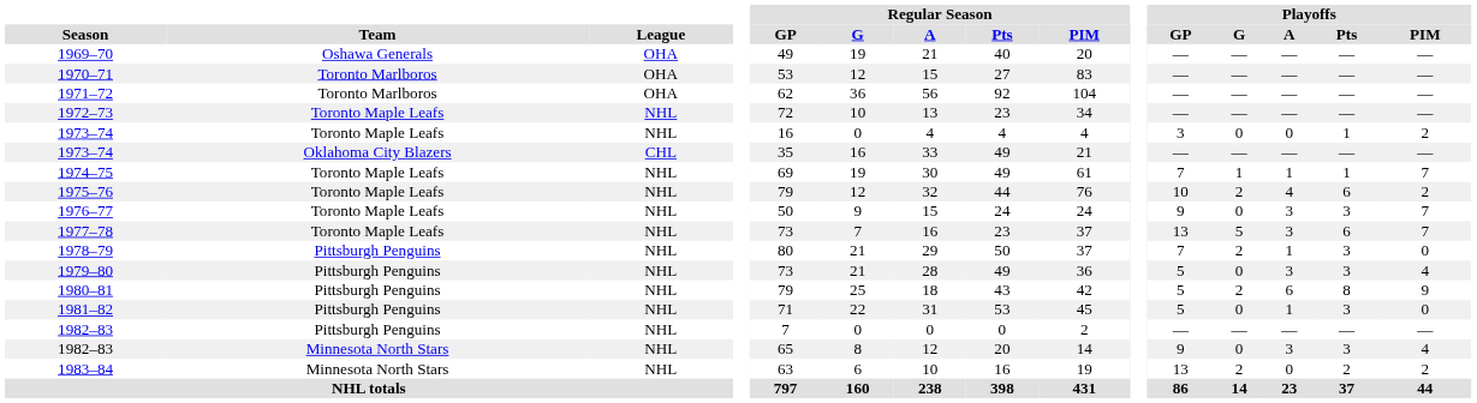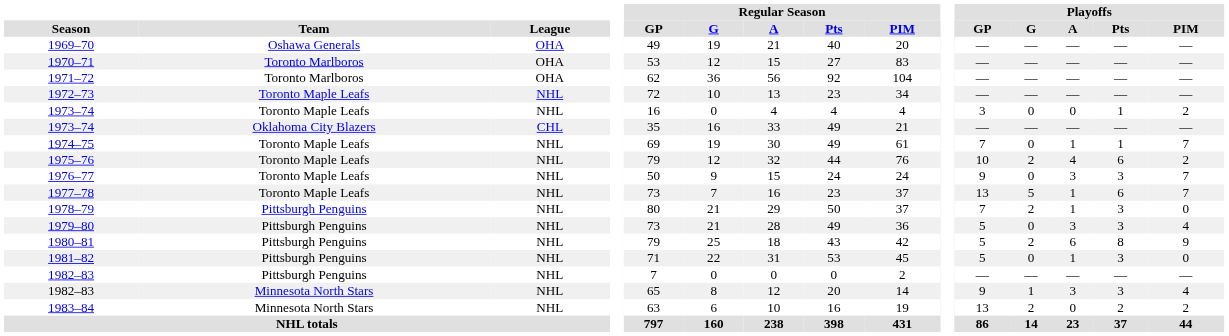 <table border="0" cellpadding="1" cellspacing="0" style="text-align:center; width:75%">
 <tr bgcolor="#e0e0e0">
 <th colspan="3"  bgcolor="#ffffff"> </th>
 <th rowspan="99" bgcolor="#ffffff"> </th>
 <th colspan="5">Regular Season</th>
 <th rowspan="99" bgcolor="#ffffff"> </th>
 <th colspan="5">Playoffs</th>
 </tr>
 <tr bgcolor="#e0e0e0">
 <th>Season</th>
 <th>Team</th>
 <th>League</th>
 <th>GP</th>
 <th><a href='#'>G</a></th>
 <th><a href='#'>A</a></th>
 <th><a href='#'>Pts</a></th>
 <th><a href='#'>PIM</a></th>
 <th>GP</th>
 <th>G</th>
 <th>A</th>
 <th>Pts</th>
 <th>PIM</th>
 </tr>
 <tr>
 <td><a href='#'>1969–70</a></td>
 <td><a href='#'>Oshawa Generals</a></td>
 <td><a href='#'>OHA</a></td>
 <td>49</td>
 <td>19</td>
 <td>21</td>
 <td>40</td>
 <td>20</td>
 <td>—</td>
 <td>—</td>
 <td>—</td>
 <td>—</td>
 <td>—</td>
 </tr>
 <tr bgcolor="#f0f0f0">
 <td><a href='#'>1970–71</a></td>
 <td><a href='#'>Toronto Marlboros</a></td>
 <td>OHA</td>
 <td>53</td>
 <td>12</td>
 <td>15</td>
 <td>27</td>
 <td>83</td>
 <td>—</td>
 <td>—</td>
 <td>—</td>
 <td>—</td>
 <td>—</td>
 </tr>
 <tr>
 <td><a href='#'>1971–72</a></td>
 <td>Toronto Marlboros</td>
 <td>OHA</td>
 <td>62</td>
 <td>36</td>
 <td>56</td>
 <td>92</td>
 <td>104</td>
 <td>—</td>
 <td>—</td>
 <td>—</td>
 <td>—</td>
 <td>—</td>
 </tr>
 <tr bgcolor="#f0f0f0">
 <td><a href='#'>1972–73</a></td>
 <td><a href='#'>Toronto Maple Leafs</a></td>
 <td><a href='#'>NHL</a></td>
 <td>72</td>
 <td>10</td>
 <td>13</td>
 <td>23</td>
 <td>34</td>
 <td>—</td>
 <td>—</td>
 <td>—</td>
 <td>—</td>
 <td>—</td>
 </tr>
 <tr>
 <td><a href='#'>1973–74</a></td>
 <td>Toronto Maple Leafs</td>
 <td>NHL</td>
 <td>16</td>
 <td>0</td>
 <td>4</td>
 <td>4</td>
 <td>4</td>
 <td>3</td>
 <td>0</td>
 <td>0</td>
 <td>1</td>
 <td>2</td>
 </tr>
 <tr bgcolor="#f0f0f0">
 <td><a href='#'>1973–74</a></td>
 <td><a href='#'>Oklahoma City Blazers</a></td>
 <td><a href='#'>CHL</a></td>
 <td>35</td>
 <td>16</td>
 <td>33</td>
 <td>49</td>
 <td>21</td>
 <td>—</td>
 <td>—</td>
 <td>—</td>
 <td>—</td>
 <td>—</td>
 </tr>
 <tr>
 <td><a href='#'>1974–75</a></td>
 <td>Toronto Maple Leafs</td>
 <td>NHL</td>
 <td>69</td>
 <td>19</td>
 <td>30</td>
 <td>49</td>
 <td>61</td>
 <td>7</td>
-<td>1</td>
+<td>0</td>
 <td>1</td>
 <td>1</td>
 <td>7</td>
 </tr>
 <tr bgcolor="#f0f0f0">
 <td><a href='#'>1975–76</a></td>
 <td>Toronto Maple Leafs</td>
 <td>NHL</td>
 <td>79</td>
 <td>12</td>
 <td>32</td>
 <td>44</td>
 <td>76</td>
 <td>10</td>
 <td>2</td>
 <td>4</td>
 <td>6</td>
 <td>2</td>
 </tr>
 <tr>
 <td><a href='#'>1976–77</a></td>
 <td>Toronto Maple Leafs</td>
 <td>NHL</td>
 <td>50</td>
 <td>9</td>
 <td>15</td>
 <td>24</td>
 <td>24</td>
 <td>9</td>
 <td>0</td>
 <td>3</td>
 <td>3</td>
 <td>7</td>
 </tr>
 <tr bgcolor="#f0f0f0">
 <td><a href='#'>1977–78</a></td>
 <td>Toronto Maple Leafs</td>
 <td>NHL</td>
 <td>73</td>
 <td>7</td>
 <td>16</td>
 <td>23</td>
 <td>37</td>
 <td>13</td>
 <td>5</td>
-<td>3</td>
+<td>1</td>
 <td>6</td>
 <td>7</td>
 </tr>
 <tr>
 <td><a href='#'>1978–79</a></td>
 <td><a href='#'>Pittsburgh Penguins</a></td>
 <td>NHL</td>
 <td>80</td>
 <td>21</td>
 <td>29</td>
 <td>50</td>
 <td>37</td>
 <td>7</td>
 <td>2</td>
 <td>1</td>
 <td>3</td>
 <td>0</td>
 </tr>
 <tr bgcolor="#f0f0f0">
 <td><a href='#'>1979–80</a></td>
 <td>Pittsburgh Penguins</td>
 <td>NHL</td>
 <td>73</td>
 <td>21</td>
 <td>28</td>
 <td>49</td>
 <td>36</td>
 <td>5</td>
 <td>0</td>
 <td>3</td>
 <td>3</td>
 <td>4</td>
 </tr>
 <tr>
 <td><a href='#'>1980–81</a></td>
 <td>Pittsburgh Penguins</td>
 <td>NHL</td>
 <td>79</td>
 <td>25</td>
 <td>18</td>
 <td>43</td>
 <td>42</td>
 <td>5</td>
 <td>2</td>
 <td>6</td>
 <td>8</td>
 <td>9</td>
 </tr>
 <tr bgcolor="#f0f0f0">
 <td><a href='#'>1981–82</a></td>
 <td>Pittsburgh Penguins</td>
 <td>NHL</td>
 <td>71</td>
 <td>22</td>
 <td>31</td>
 <td>53</td>
 <td>45</td>
 <td>5</td>
 <td>0</td>
 <td>1</td>
 <td>3</td>
 <td>0</td>
 </tr>
 <tr>
 <td><a href='#'>1982–83</a></td>
 <td>Pittsburgh Penguins</td>
 <td>NHL</td>
 <td>7</td>
 <td>0</td>
 <td>0</td>
 <td>0</td>
 <td>2</td>
 <td>—</td>
 <td>—</td>
 <td>—</td>
 <td>—</td>
 <td>—</td>
 </tr>
 <tr bgcolor="#f0f0f0">
 <td>1982–83</td>
 <td><a href='#'>Minnesota North Stars</a></td>
 <td>NHL</td>
 <td>65</td>
 <td>8</td>
 <td>12</td>
 <td>20</td>
 <td>14</td>
 <td>9</td>
-<td>0</td>
+<td>1</td>
 <td>3</td>
 <td>3</td>
 <td>4</td>
 </tr>
 <tr>
 <td><a href='#'>1983–84</a></td>
 <td>Minnesota North Stars</td>
 <td>NHL</td>
 <td>63</td>
 <td>6</td>
 <td>10</td>
 <td>16</td>
 <td>19</td>
 <td>13</td>
 <td>2</td>
 <td>0</td>
 <td>2</td>
 <td>2</td>
 </tr>
 <tr bgcolor="#e0e0e0">
 <th colspan="3">NHL totals</th>
 <th>797</th>
 <th>160</th>
 <th>238</th>
 <th>398</th>
 <th>431</th>
 <th>86</th>
 <th>14</th>
 <th>23</th>
 <th>37</th>
 <th>44</th>
 </tr>
 </table>
